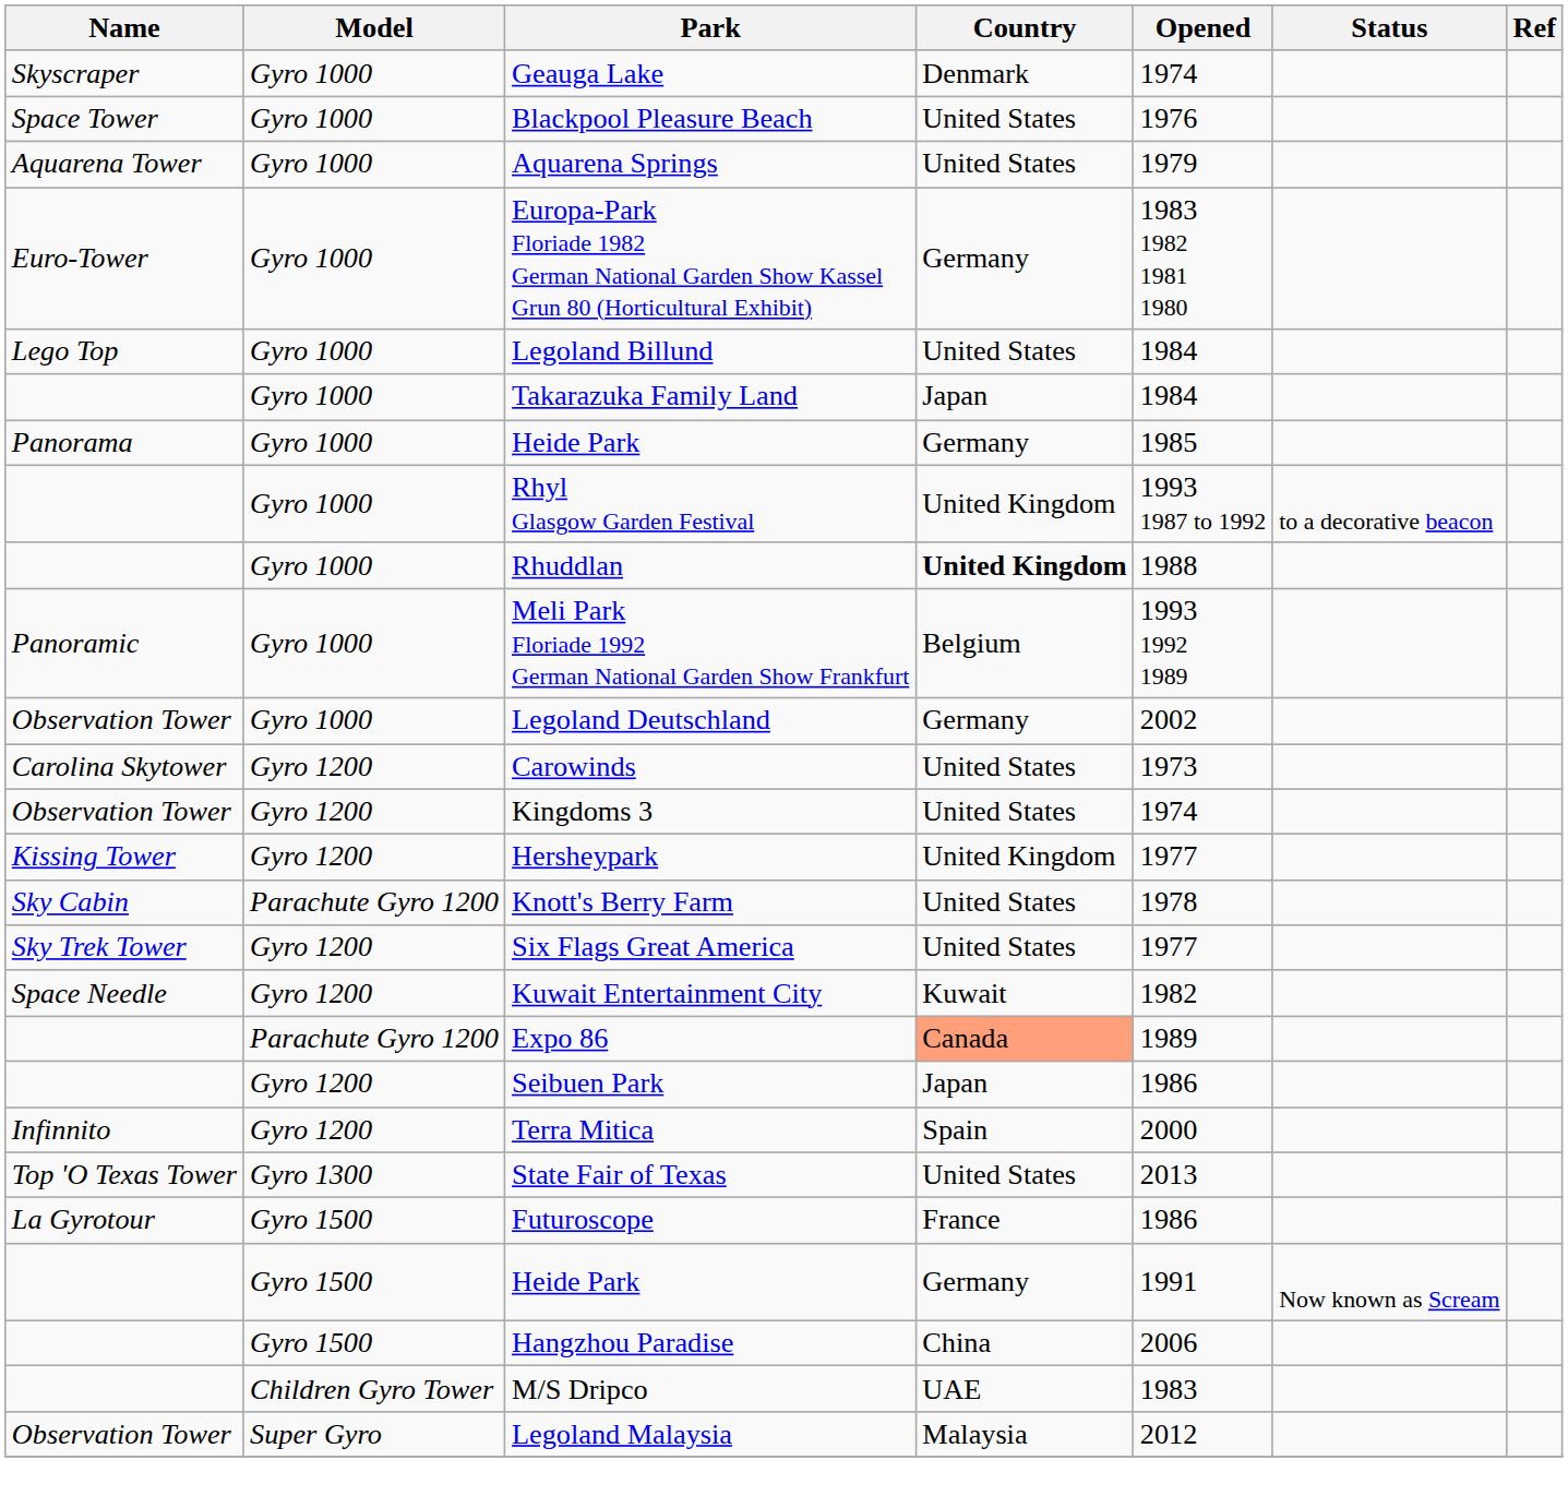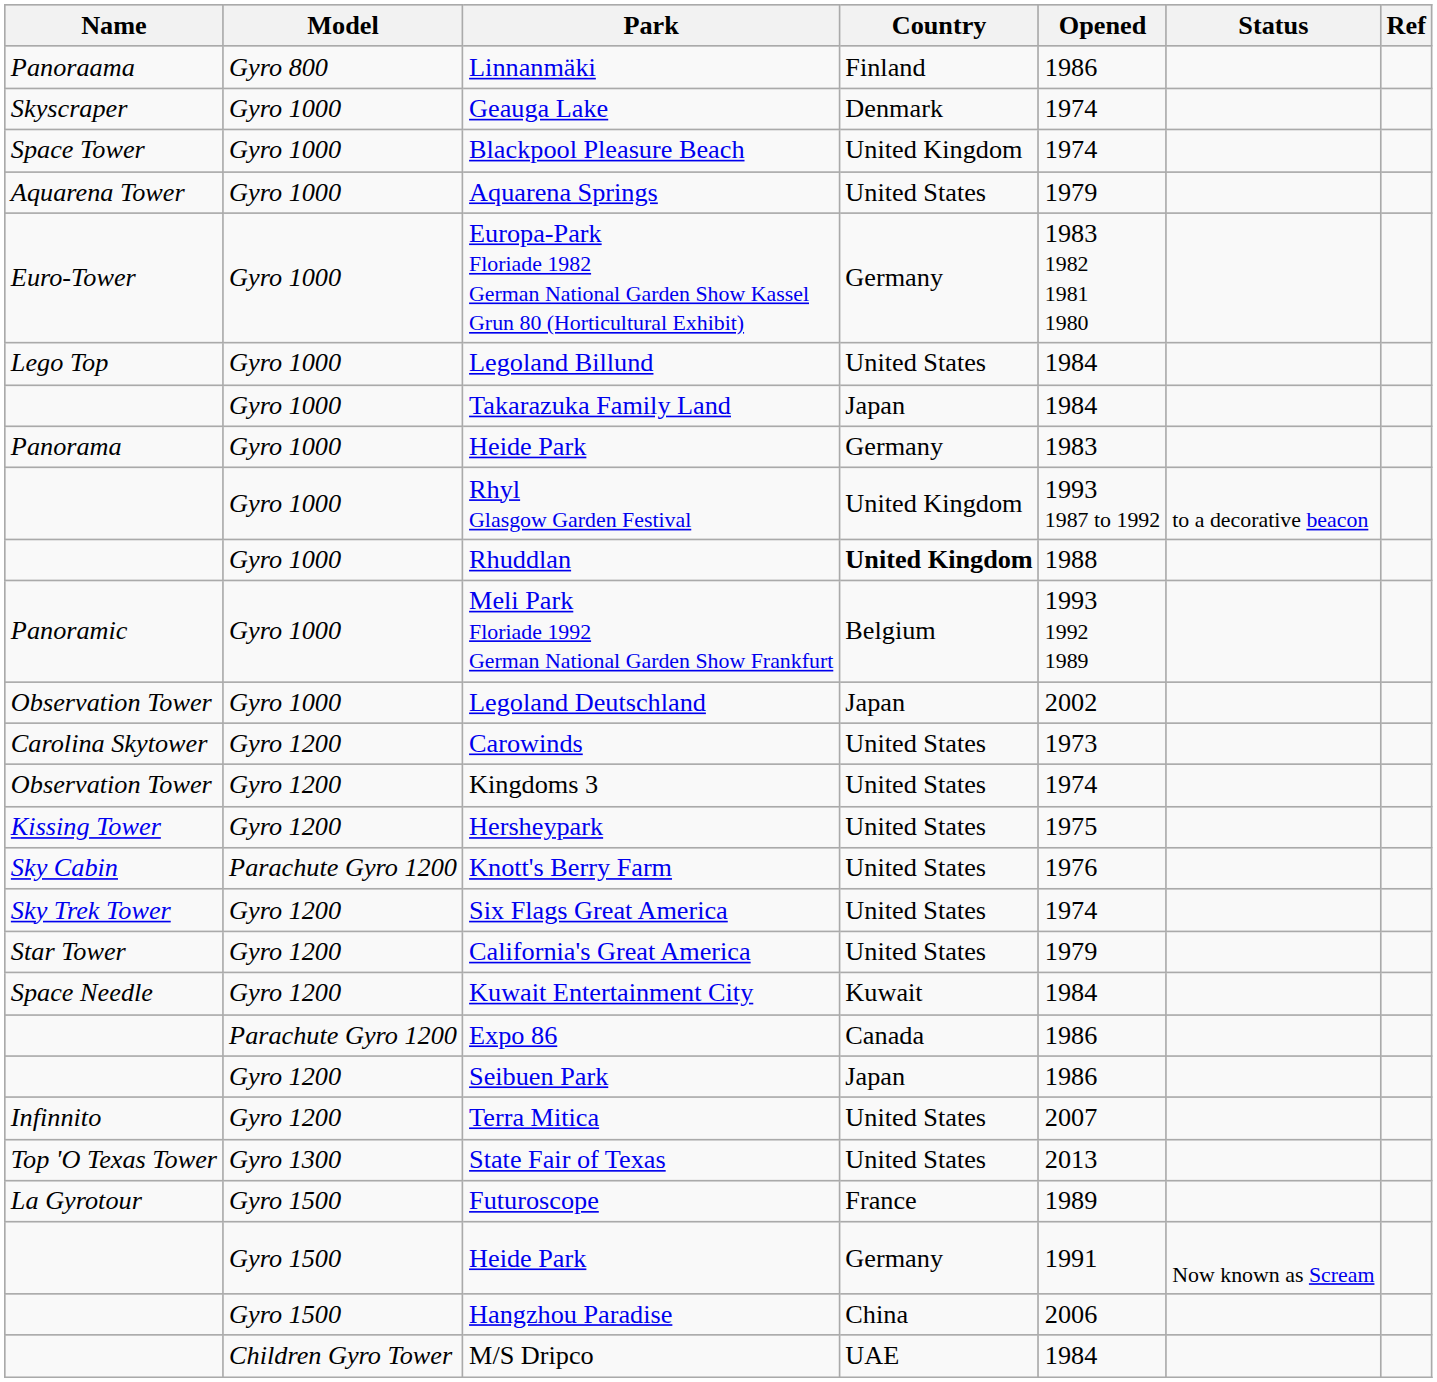 <table class= "wikitable sortable">
 <tr>
 <th>Name</th>
 <th>Model</th>
 <th>Park</th>
 <th>Country</th>
 <th>Opened</th>
 <th>Status</th>
 <th class="unsortable">Ref</th>
+</tr>
+<tr>
+<td><em>Panoraama</em></td>
+<td><em>Gyro 800</em></td>
+<td><a href='#'>Linnanmäki</a></td>
+<td> Finland</td>
+<td>1986</td>
+<td></td>
+<td></td>
 </tr>
 <tr>
 <td><em>Skyscraper</em></td>
 <td><em>Gyro 1000</em></td>
 <td><a href='#'>Geauga Lake</a></td>
 <td> Denmark</td>
 <td>1974</td>
 <td></td>
 <td></td>
 </tr>
 <tr>
 <td><em>Space Tower</em></td>
 <td><em>Gyro 1000</em></td>
 <td><a href='#'>Blackpool Pleasure Beach</a></td>
-<td> United States</td>
-<td>1976</td>
+<td> United Kingdom</td>
+<td>1974</td>
 <td></td>
 <td></td>
 </tr>
 <tr>
 <td><em>Aquarena Tower</em></td>
 <td><em>Gyro 1000</em></td>
 <td><a href='#'>Aquarena Springs</a></td>
 <td> United States</td>
 <td>1979</td>
 <td></td>
 <td></td>
 </tr>
 <tr>
 <td><em>Euro-Tower</em></td>
 <td><em>Gyro 1000</em></td>
 <td><a href='#'>Europa-Park</a><br><small><a href='#'>Floriade 1982</a><br><a href='#'>German National Garden Show Kassel</a><br><a href='#'>Grun 80 (Horticultural Exhibit)</a></small></td>
 <td> Germany</td>
 <td>1983<br><small>1982<br>1981<br>1980</small></td>
 <td></td>
 <td></td>
 </tr>
 <tr>
 <td><em>Lego Top</em></td>
 <td><em>Gyro 1000</em></td>
 <td><a href='#'>Legoland Billund</a></td>
 <td> United States</td>
 <td>1984</td>
 <td></td>
 <td></td>
 </tr>
 <tr>
 <td></td>
 <td><em>Gyro 1000</em></td>
 <td><a href='#'>Takarazuka Family Land</a></td>
 <td> Japan</td>
 <td>1984</td>
 <td></td>
 <td></td>
 </tr>
 <tr>
 <td><em>Panorama</em></td>
 <td><em>Gyro 1000</em></td>
 <td><a href='#'>Heide Park</a></td>
 <td> Germany</td>
-<td>1985</td>
+<td>1983</td>
 <td></td>
 <td></td>
 </tr>
 <tr>
 <td></td>
 <td><em>Gyro 1000</em></td>
 <td><a href='#'>Rhyl</a><br><small><a href='#'>Glasgow Garden Festival</a></small></td>
 <td> United Kingdom</td>
 <td>1993<br><small>1987 to 1992</small></td>
 <td><br><small>to a decorative <a href='#'>beacon</a></small></td>
 <td><br></td>
 </tr>
 <tr>
 <td></td>
 <td><em>Gyro 1000</em></td>
 <td><a href='#'>Rhuddlan</a></td>
 <td><strong> United Kingdom</strong></td>
 <td>1988</td>
 <td></td>
 <td></td>
 </tr>
 <tr>
 <td><em>Panoramic</em></td>
 <td><em>Gyro 1000</em></td>
 <td><a href='#'>Meli Park</a><br><small><a href='#'>Floriade 1992</a><br><a href='#'>German National Garden Show Frankfurt</a></small></td>
 <td> Belgium</td>
 <td>1993<br><small>1992<br>1989</small></td>
 <td></td>
 <td></td>
 </tr>
 <tr>
 <td><em>Observation Tower</em></td>
 <td><em>Gyro 1000</em></td>
 <td><a href='#'>Legoland Deutschland</a></td>
-<td> Germany</td>
+<td> Japan</td>
 <td>2002</td>
 <td></td>
 <td></td>
 </tr>
 <tr>
 <td><em>Carolina Skytower</em></td>
 <td><em>Gyro 1200</em></td>
 <td><a href='#'>Carowinds</a></td>
 <td> United States</td>
 <td>1973</td>
 <td></td>
 <td></td>
 </tr>
 <tr>
 <td><em>Observation Tower</em></td>
 <td><em>Gyro 1200</em></td>
 <td>Kingdoms 3</td>
 <td> United States</td>
 <td>1974</td>
 <td></td>
 <td></td>
 </tr>
 <tr>
 <td><em><a href='#'>Kissing Tower</a></em></td>
 <td><em>Gyro 1200</em></td>
 <td><a href='#'>Hersheypark</a></td>
-<td> United Kingdom</td>
-<td>1977</td>
+<td> United States</td>
+<td>1975</td>
 <td></td>
 <td></td>
 </tr>
 <tr>
 <td><em><a href='#'>Sky Cabin</a></em></td>
 <td><em>Parachute Gyro 1200</em></td>
 <td><a href='#'>Knott's Berry Farm</a></td>
 <td> United States</td>
-<td>1978</td>
+<td>1976</td>
 <td></td>
 <td></td>
 </tr>
 <tr>
 <td><em><a href='#'>Sky Trek Tower</a></em></td>
 <td><em>Gyro 1200</em></td>
 <td><a href='#'>Six Flags Great America</a></td>
 <td> United States</td>
-<td>1977</td>
+<td>1974</td>
+<td></td>
+<td></td>
+</tr>
+<tr>
+<td><em>Star Tower</em></td>
+<td><em>Gyro 1200</em></td>
+<td><a href='#'>California's Great America</a></td>
+<td> United States</td>
+<td>1979</td>
 <td></td>
 <td></td>
 </tr>
 <tr>
 <td><em>Space Needle</em></td>
 <td><em>Gyro 1200</em></td>
 <td><a href='#'>Kuwait Entertainment City</a></td>
 <td> Kuwait</td>
-<td>1982</td>
+<td>1984</td>
 <td></td>
 <td></td>
 </tr>
 <tr>
 <td></td>
 <td><em>Parachute Gyro 1200</em></td>
 <td><a href='#'>Expo 86</a></td>
-<td style="background: lightsalmon;"> Canada</td>
-<td>1989</td>
+<td> Canada</td>
+<td>1986</td>
 <td></td>
 <td></td>
 </tr>
 <tr>
 <td></td>
 <td><em>Gyro 1200</em></td>
 <td><a href='#'>Seibuen Park</a></td>
 <td> Japan</td>
 <td>1986</td>
 <td></td>
 <td></td>
 </tr>
 <tr>
 <td><em>Infinnito</em></td>
 <td><em>Gyro 1200</em></td>
 <td><a href='#'>Terra Mitica</a></td>
-<td> Spain</td>
-<td>2000</td>
+<td> United States</td>
+<td>2007</td>
 <td></td>
 <td></td>
 </tr>
 <tr>
 <td><em>Top 'O Texas Tower</em></td>
 <td><em>Gyro 1300</em></td>
 <td><a href='#'>State Fair of Texas</a></td>
 <td> United States</td>
 <td>2013</td>
 <td></td>
 <td></td>
 </tr>
 <tr>
 <td><em>La Gyrotour</em></td>
 <td><em>Gyro 1500</em></td>
 <td><a href='#'>Futuroscope</a></td>
 <td> France</td>
-<td>1986</td>
+<td>1989</td>
 <td></td>
 <td></td>
 </tr>
 <tr>
 <td></td>
 <td><em>Gyro 1500</em></td>
 <td><a href='#'>Heide Park</a></td>
 <td> Germany</td>
 <td>1991</td>
 <td><br><small>Now known as <a href='#'>Scream</a></small></td>
 <td></td>
 </tr>
 <tr>
 <td></td>
 <td><em>Gyro 1500</em></td>
 <td><a href='#'>Hangzhou Paradise</a></td>
 <td> China</td>
 <td>2006</td>
 <td></td>
 <td></td>
 </tr>
 <tr>
 <td><em></em></td>
 <td><em>Children Gyro Tower</em></td>
 <td>M/S Dripco</td>
 <td> UAE</td>
-<td>1983</td>
-<td></td>
-<td></td>
-</tr>
-<tr>
-<td><em>Observation Tower</em></td>
-<td><em>Super Gyro</em></td>
-<td><a href='#'>Legoland Malaysia</a></td>
-<td> Malaysia</td>
-<td>2012</td>
+<td>1984</td>
 <td></td>
 <td></td>
 </tr>
 <tr>
 </tr>
 </table>
